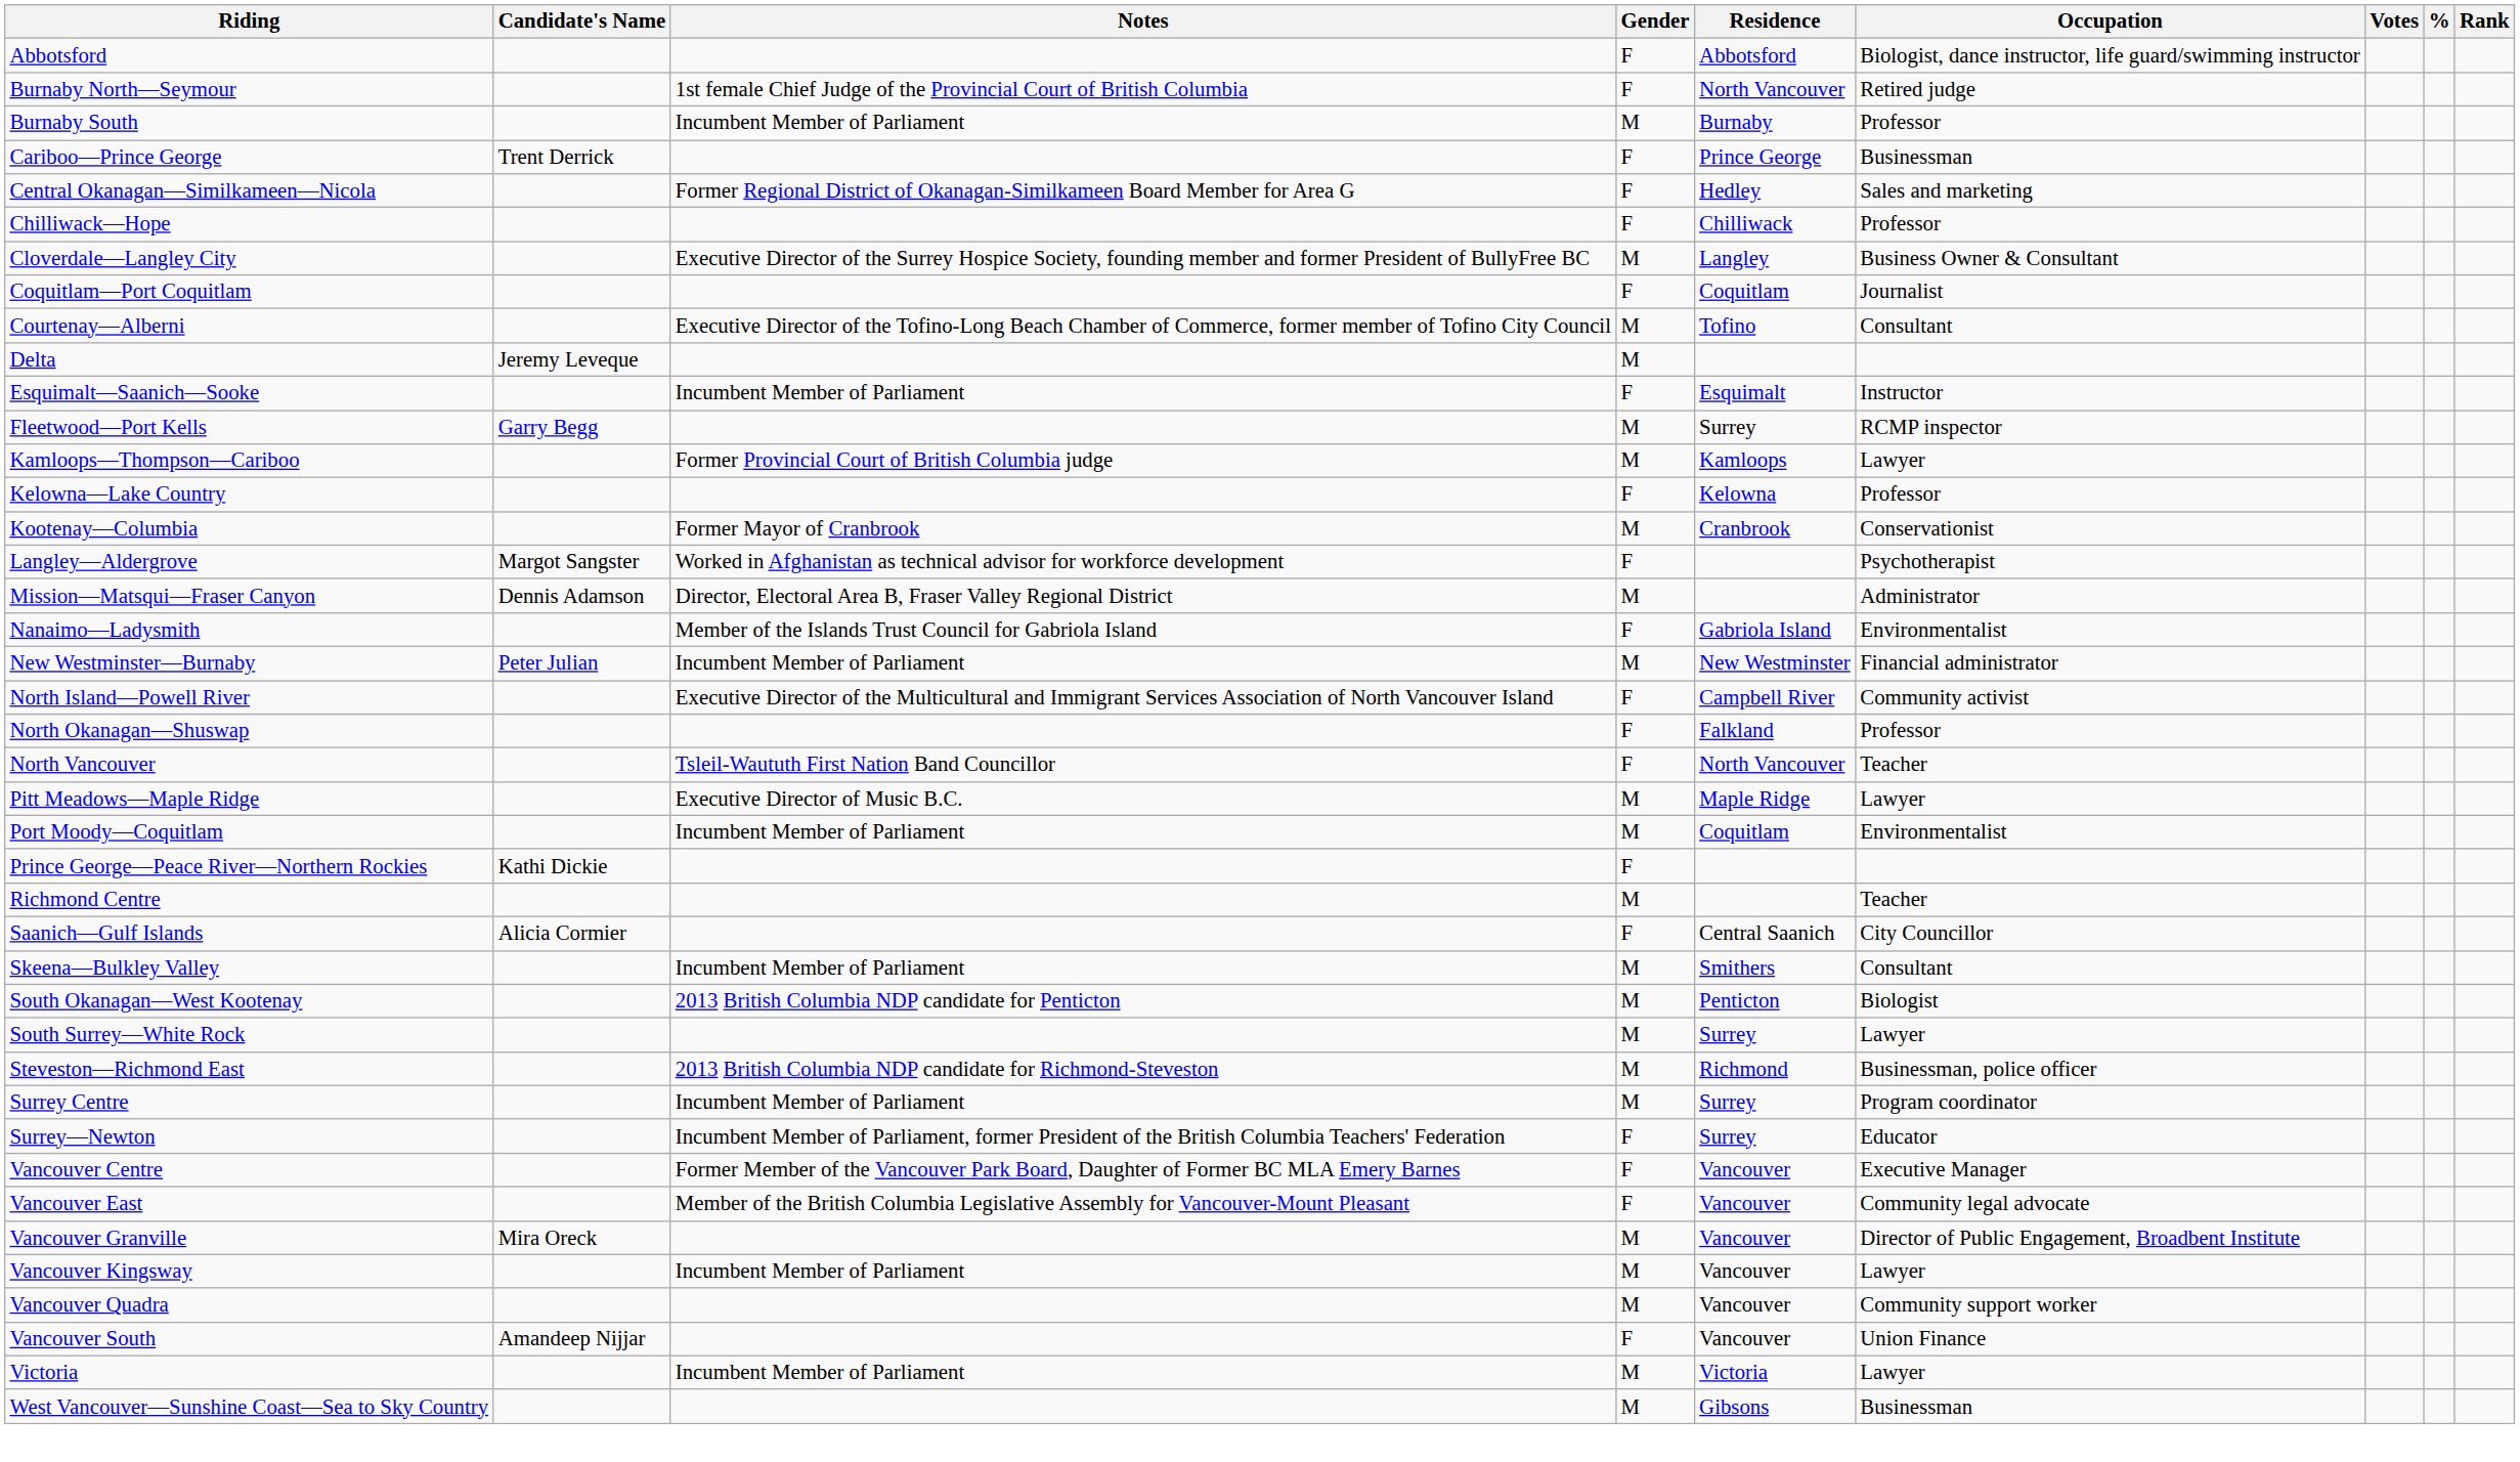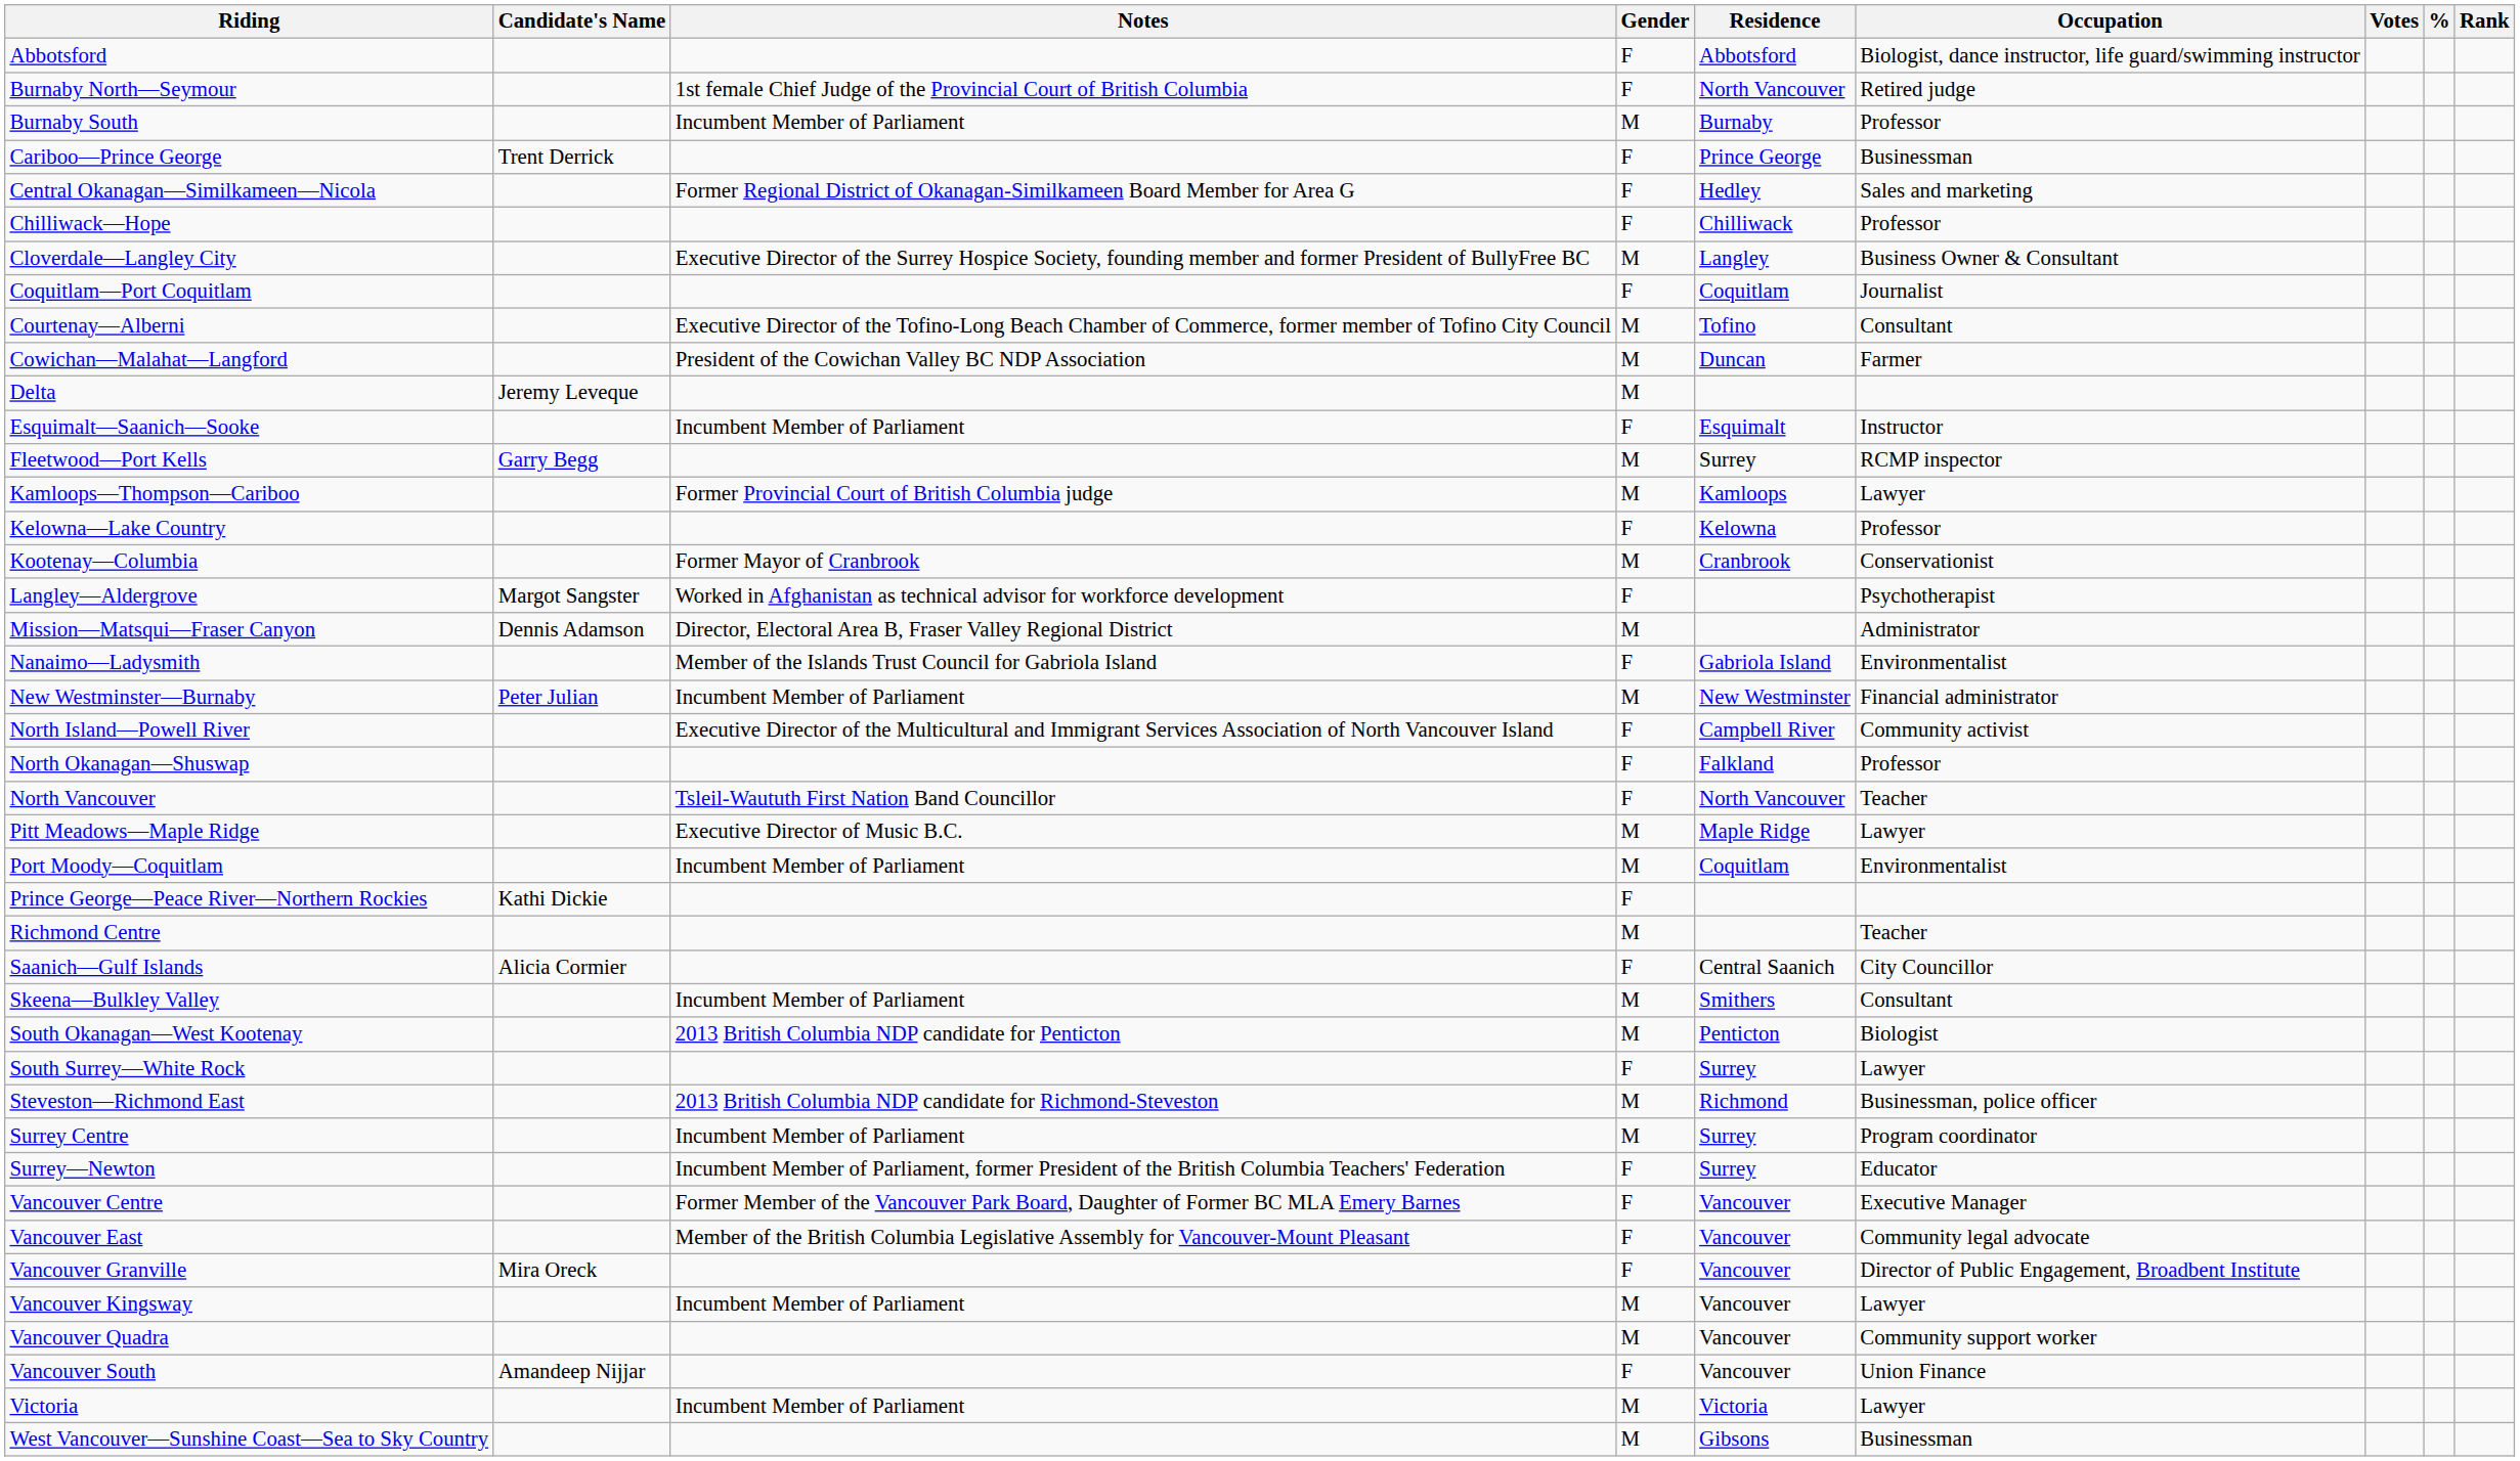 <table class="wikitable sortable">
 <tr>
 <th>Riding<br></th>
 <th>Candidate's Name</th>
 <th>Notes</th>
 <th>Gender</th>
 <th>Residence</th>
 <th>Occupation</th>
 <th>Votes</th>
 <th>%</th>
 <th>Rank</th>
 </tr>
 <tr>
 <td><a href='#'>Abbotsford</a></td>
 <td></td>
 <td></td>
 <td>F</td>
 <td><a href='#'>Abbotsford</a></td>
 <td>Biologist, dance instructor, life guard/swimming instructor</td>
 <td></td>
 <td></td>
 <td></td>
 </tr>
 <tr>
 <td><a href='#'>Burnaby North—Seymour</a></td>
 <td></td>
 <td>1st female Chief Judge of the <a href='#'>Provincial Court of British Columbia</a></td>
 <td>F</td>
 <td><a href='#'>North Vancouver</a></td>
 <td>Retired judge</td>
 <td></td>
 <td></td>
 <td></td>
 </tr>
 <tr>
 <td><a href='#'>Burnaby South</a></td>
 <td></td>
 <td>Incumbent Member of Parliament</td>
 <td>M</td>
 <td><a href='#'>Burnaby</a></td>
 <td>Professor</td>
 <td></td>
 <td></td>
 <td></td>
 </tr>
 <tr>
 <td><a href='#'>Cariboo—Prince George</a></td>
 <td>Trent Derrick</td>
 <td></td>
 <td>F</td>
 <td><a href='#'>Prince George</a></td>
 <td>Businessman</td>
 <td></td>
 <td></td>
 <td></td>
 </tr>
 <tr>
 <td><a href='#'>Central Okanagan—Similkameen—Nicola</a></td>
 <td></td>
 <td>Former <a href='#'>Regional District of Okanagan-Similkameen</a> Board Member for Area G</td>
 <td>F</td>
 <td><a href='#'>Hedley</a></td>
 <td>Sales and marketing</td>
 <td></td>
 <td></td>
 <td></td>
 </tr>
 <tr>
 <td><a href='#'>Chilliwack—Hope</a></td>
 <td></td>
 <td></td>
 <td>F</td>
 <td><a href='#'>Chilliwack</a></td>
 <td>Professor</td>
 <td></td>
 <td></td>
 <td></td>
 </tr>
 <tr>
 <td><a href='#'>Cloverdale—Langley City</a></td>
 <td></td>
 <td>Executive Director of the Surrey Hospice Society, founding member and former President of BullyFree BC</td>
 <td>M</td>
 <td><a href='#'>Langley</a></td>
 <td>Business Owner & Consultant</td>
 <td></td>
 <td></td>
 <td></td>
 </tr>
 <tr>
 <td><a href='#'>Coquitlam—Port Coquitlam</a></td>
 <td></td>
 <td></td>
 <td>F</td>
 <td><a href='#'>Coquitlam</a></td>
 <td>Journalist</td>
 <td></td>
 <td></td>
 <td></td>
 </tr>
 <tr>
 <td><a href='#'>Courtenay—Alberni</a></td>
 <td></td>
 <td>Executive Director of the Tofino-Long Beach Chamber of Commerce, former member of Tofino City Council</td>
 <td>M</td>
 <td><a href='#'>Tofino</a></td>
 <td>Consultant</td>
+<td></td>
+<td></td>
+<td></td>
+</tr>
+<tr>
+<td><a href='#'>Cowichan—Malahat—Langford</a></td>
+<td></td>
+<td>President of the Cowichan Valley BC NDP Association</td>
+<td>M</td>
+<td><a href='#'>Duncan</a></td>
+<td>Farmer</td>
 <td></td>
 <td></td>
 <td></td>
 </tr>
 <tr>
 <td><a href='#'>Delta</a></td>
 <td>Jeremy Leveque</td>
 <td></td>
 <td>M</td>
 <td></td>
 <td></td>
 <td></td>
 <td></td>
 <td></td>
 </tr>
 <tr>
 <td><a href='#'>Esquimalt—Saanich—Sooke</a></td>
 <td></td>
 <td>Incumbent Member of Parliament</td>
 <td>F</td>
 <td><a href='#'>Esquimalt</a></td>
 <td>Instructor</td>
 <td></td>
 <td></td>
 <td></td>
 </tr>
 <tr>
 <td><a href='#'>Fleetwood—Port Kells</a></td>
 <td><a href='#'>Garry Begg</a></td>
 <td></td>
 <td>M</td>
 <td>Surrey</td>
 <td>RCMP inspector</td>
 <td></td>
 <td></td>
 <td></td>
 </tr>
 <tr>
 <td><a href='#'>Kamloops—Thompson—Cariboo</a></td>
 <td></td>
 <td>Former <a href='#'>Provincial Court of British Columbia</a> judge</td>
 <td>M</td>
 <td><a href='#'>Kamloops</a></td>
 <td>Lawyer</td>
 <td></td>
 <td></td>
 <td></td>
 </tr>
 <tr>
 <td><a href='#'>Kelowna—Lake Country</a></td>
 <td></td>
 <td></td>
 <td>F</td>
 <td><a href='#'>Kelowna</a></td>
 <td>Professor</td>
 <td></td>
 <td></td>
 <td></td>
 </tr>
 <tr>
 <td><a href='#'>Kootenay—Columbia</a></td>
 <td></td>
 <td>Former Mayor of <a href='#'>Cranbrook</a></td>
 <td>M</td>
 <td><a href='#'>Cranbrook</a></td>
 <td>Conservationist</td>
 <td></td>
 <td></td>
 <td></td>
 </tr>
 <tr>
 <td><a href='#'>Langley—Aldergrove</a></td>
 <td>Margot Sangster</td>
 <td>Worked in <a href='#'>Afghanistan</a> as technical advisor for workforce development</td>
 <td>F</td>
 <td></td>
 <td>Psychotherapist</td>
 <td></td>
 <td></td>
 <td></td>
 </tr>
 <tr>
 <td><a href='#'>Mission—Matsqui—Fraser Canyon</a></td>
 <td>Dennis Adamson</td>
 <td>Director, Electoral Area B, Fraser Valley Regional District</td>
 <td>M</td>
 <td></td>
 <td>Administrator</td>
 <td></td>
 <td></td>
 <td></td>
 </tr>
 <tr>
 <td><a href='#'>Nanaimo—Ladysmith</a></td>
 <td></td>
 <td>Member of the Islands Trust Council for Gabriola Island</td>
 <td>F</td>
 <td><a href='#'>Gabriola Island</a></td>
 <td>Environmentalist</td>
 <td></td>
 <td></td>
 <td></td>
 </tr>
 <tr>
 <td><a href='#'>New Westminster—Burnaby</a></td>
 <td><a href='#'>Peter Julian</a></td>
 <td>Incumbent Member of Parliament</td>
 <td>M</td>
 <td><a href='#'>New Westminster</a></td>
 <td>Financial administrator</td>
 <td></td>
 <td></td>
 <td></td>
 </tr>
 <tr>
 <td><a href='#'>North Island—Powell River</a></td>
 <td></td>
 <td>Executive Director of the Multicultural and Immigrant Services Association of North Vancouver Island</td>
 <td>F</td>
 <td><a href='#'>Campbell River</a></td>
 <td>Community activist</td>
 <td></td>
 <td></td>
 <td></td>
 </tr>
 <tr>
 <td><a href='#'>North Okanagan—Shuswap</a></td>
 <td></td>
 <td></td>
 <td>F</td>
 <td><a href='#'>Falkland</a></td>
 <td>Professor</td>
 <td></td>
 <td></td>
 <td></td>
 </tr>
 <tr>
 <td><a href='#'>North Vancouver</a></td>
 <td></td>
 <td><a href='#'>Tsleil-Waututh First Nation</a> Band Councillor</td>
 <td>F</td>
 <td><a href='#'>North Vancouver</a></td>
 <td>Teacher</td>
 <td></td>
 <td></td>
 <td></td>
 </tr>
 <tr>
 <td><a href='#'>Pitt Meadows—Maple Ridge</a></td>
 <td></td>
 <td>Executive Director of Music B.C.</td>
 <td>M</td>
 <td><a href='#'>Maple Ridge</a></td>
 <td>Lawyer</td>
 <td></td>
 <td></td>
 <td></td>
 </tr>
 <tr>
 <td><a href='#'>Port Moody—Coquitlam</a></td>
 <td></td>
 <td>Incumbent Member of Parliament</td>
 <td>M</td>
 <td><a href='#'>Coquitlam</a></td>
 <td>Environmentalist</td>
 <td></td>
 <td></td>
 <td></td>
 </tr>
 <tr>
 <td><a href='#'>Prince George—Peace River—Northern Rockies</a></td>
 <td>Kathi Dickie</td>
 <td></td>
 <td>F</td>
 <td></td>
 <td></td>
 <td></td>
 <td></td>
 <td></td>
 </tr>
 <tr>
 <td><a href='#'>Richmond Centre</a></td>
 <td></td>
 <td></td>
 <td>M</td>
 <td></td>
 <td>Teacher</td>
 <td></td>
 <td></td>
 <td></td>
 </tr>
 <tr>
 <td><a href='#'>Saanich—Gulf Islands</a></td>
 <td>Alicia Cormier</td>
 <td></td>
 <td>F</td>
 <td>Central Saanich</td>
 <td>City Councillor</td>
 <td></td>
 <td></td>
 <td></td>
 </tr>
 <tr>
 <td><a href='#'>Skeena—Bulkley Valley</a></td>
 <td></td>
 <td>Incumbent Member of Parliament</td>
 <td>M</td>
 <td><a href='#'>Smithers</a></td>
 <td>Consultant</td>
 <td></td>
 <td></td>
 <td></td>
 </tr>
 <tr>
 <td><a href='#'>South Okanagan—West Kootenay</a></td>
 <td></td>
 <td><a href='#'>2013</a> <a href='#'>British Columbia NDP</a> candidate for <a href='#'>Penticton</a></td>
 <td>M</td>
 <td><a href='#'>Penticton</a></td>
 <td>Biologist</td>
 <td></td>
 <td></td>
 <td></td>
 </tr>
 <tr>
 <td><a href='#'>South Surrey—White Rock</a></td>
 <td></td>
 <td></td>
-<td>M</td>
+<td>F</td>
 <td><a href='#'>Surrey</a></td>
 <td>Lawyer</td>
 <td></td>
 <td></td>
 <td></td>
 </tr>
 <tr>
 <td><a href='#'>Steveston—Richmond East</a></td>
 <td></td>
 <td><a href='#'>2013</a> <a href='#'>British Columbia NDP</a> candidate for <a href='#'>Richmond-Steveston</a></td>
 <td>M</td>
 <td><a href='#'>Richmond</a></td>
 <td>Businessman, police officer</td>
 <td></td>
 <td></td>
 <td></td>
 </tr>
 <tr>
 <td><a href='#'>Surrey Centre</a></td>
 <td></td>
 <td>Incumbent Member of Parliament</td>
 <td>M</td>
 <td><a href='#'>Surrey</a></td>
 <td>Program coordinator</td>
 <td></td>
 <td></td>
 <td></td>
 </tr>
 <tr>
 <td><a href='#'>Surrey—Newton</a></td>
 <td></td>
 <td>Incumbent Member of Parliament, former President of the British Columbia Teachers' Federation</td>
 <td>F</td>
 <td><a href='#'>Surrey</a></td>
 <td>Educator</td>
 <td></td>
 <td></td>
 <td></td>
 </tr>
 <tr>
 <td><a href='#'>Vancouver Centre</a></td>
 <td></td>
 <td>Former Member of the <a href='#'>Vancouver Park Board</a>, Daughter of Former BC MLA <a href='#'>Emery Barnes</a></td>
 <td>F</td>
 <td><a href='#'>Vancouver</a></td>
 <td>Executive Manager</td>
 <td></td>
 <td></td>
 <td></td>
 </tr>
 <tr>
 <td><a href='#'>Vancouver East</a></td>
 <td></td>
 <td>Member of the British Columbia Legislative Assembly for <a href='#'>Vancouver-Mount Pleasant</a></td>
 <td>F</td>
 <td><a href='#'>Vancouver</a></td>
 <td>Community legal advocate</td>
 <td></td>
 <td></td>
 <td></td>
 </tr>
 <tr>
 <td><a href='#'>Vancouver Granville</a></td>
 <td>Mira Oreck</td>
 <td></td>
-<td>M</td>
+<td>F</td>
 <td><a href='#'>Vancouver</a></td>
 <td>Director of Public Engagement, <a href='#'>Broadbent Institute</a></td>
 <td></td>
 <td></td>
 <td></td>
 </tr>
 <tr>
 <td><a href='#'>Vancouver Kingsway</a></td>
 <td></td>
 <td>Incumbent Member of Parliament</td>
 <td>M</td>
 <td>Vancouver</td>
 <td>Lawyer</td>
 <td></td>
 <td></td>
 <td></td>
 </tr>
 <tr>
 <td><a href='#'>Vancouver Quadra</a></td>
 <td></td>
 <td></td>
 <td>M</td>
 <td>Vancouver</td>
 <td>Community support worker</td>
 <td></td>
 <td></td>
 <td></td>
 </tr>
 <tr>
 <td><a href='#'>Vancouver South</a></td>
 <td>Amandeep Nijjar</td>
 <td></td>
 <td>F</td>
 <td>Vancouver</td>
 <td>Union Finance</td>
 <td></td>
 <td></td>
 <td></td>
 </tr>
 <tr>
 <td><a href='#'>Victoria</a></td>
 <td></td>
 <td>Incumbent Member of Parliament</td>
 <td>M</td>
 <td><a href='#'>Victoria</a></td>
 <td>Lawyer</td>
 <td></td>
 <td></td>
 <td></td>
 </tr>
 <tr>
 <td><a href='#'>West Vancouver—Sunshine Coast—Sea to Sky Country</a></td>
 <td></td>
 <td></td>
 <td>M</td>
 <td><a href='#'>Gibsons</a></td>
 <td>Businessman</td>
 <td></td>
 <td></td>
 <td></td>
 </tr>
 </table>
